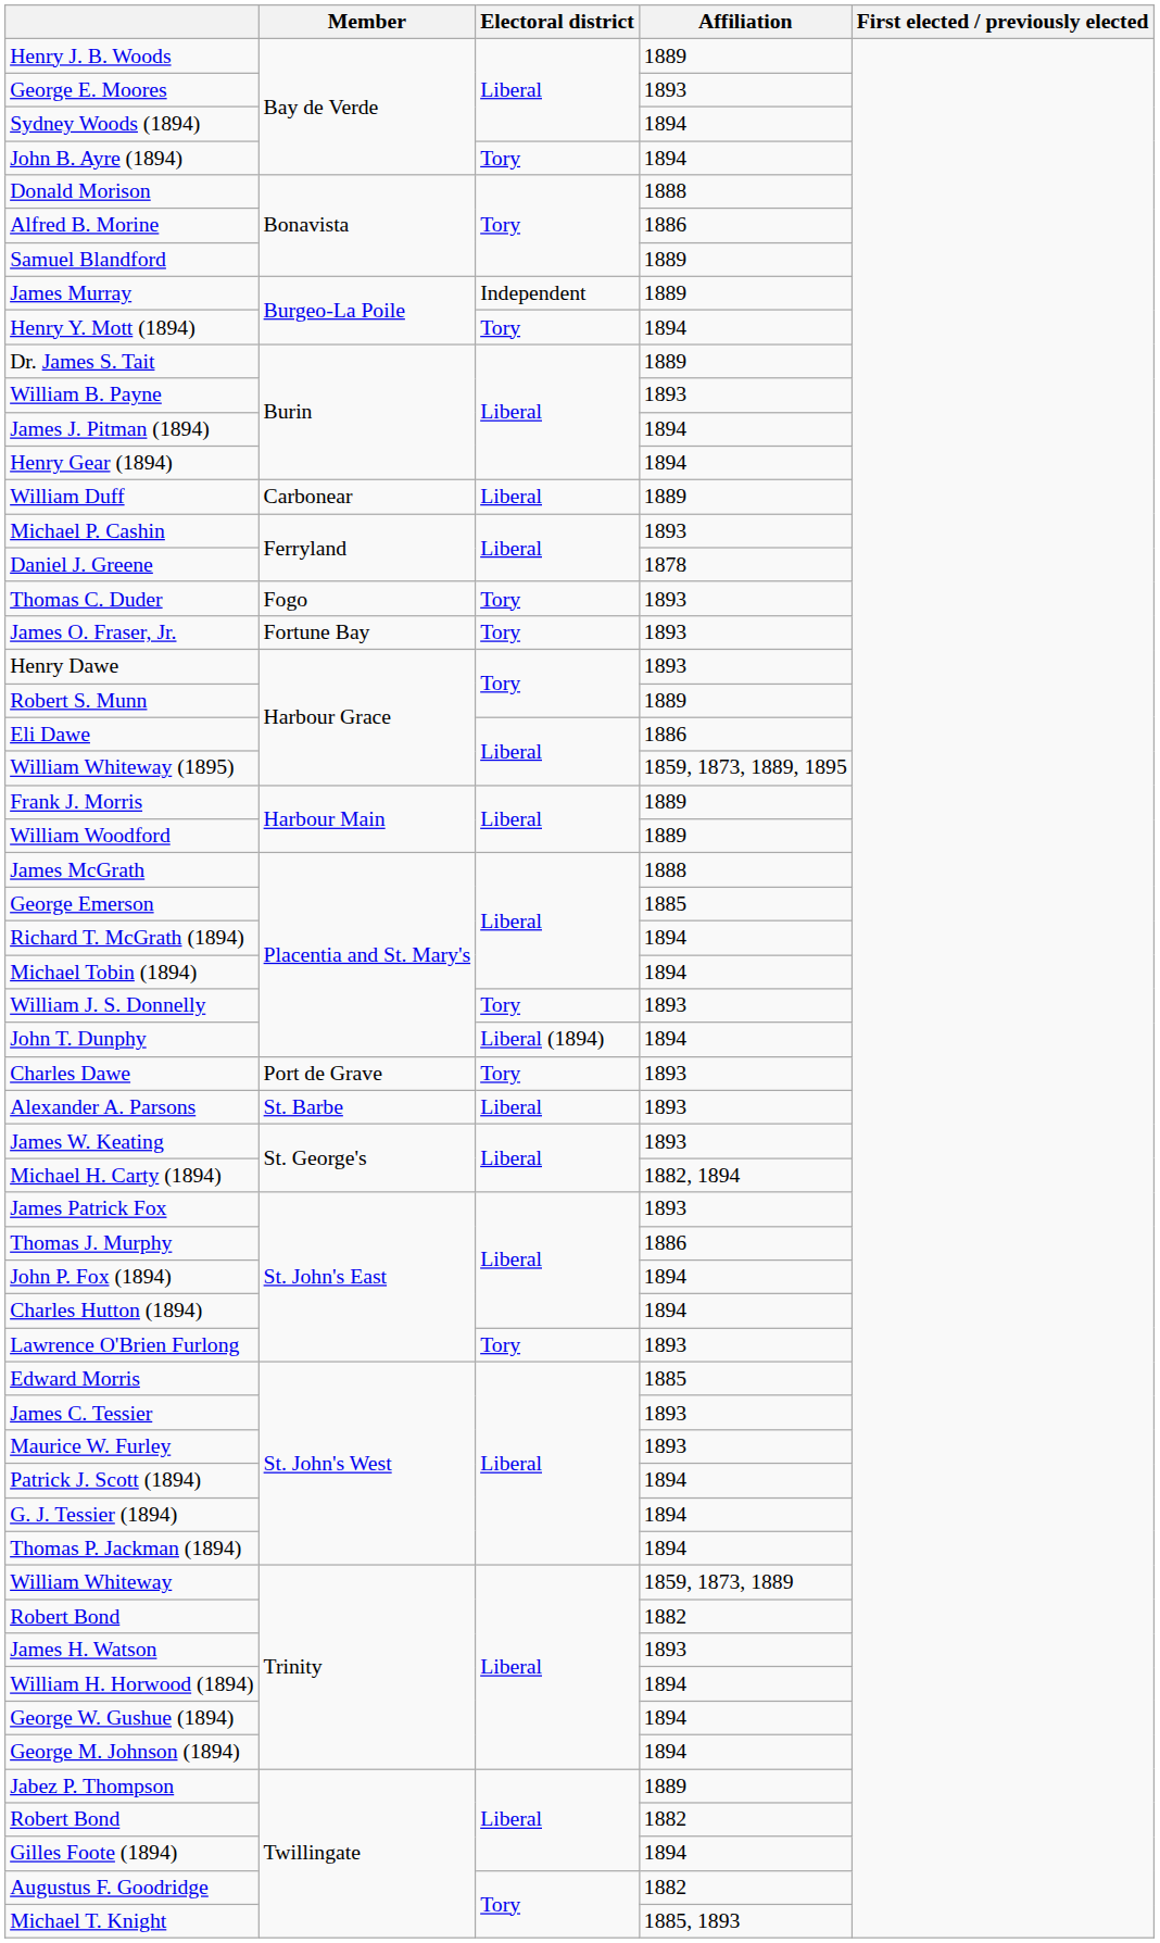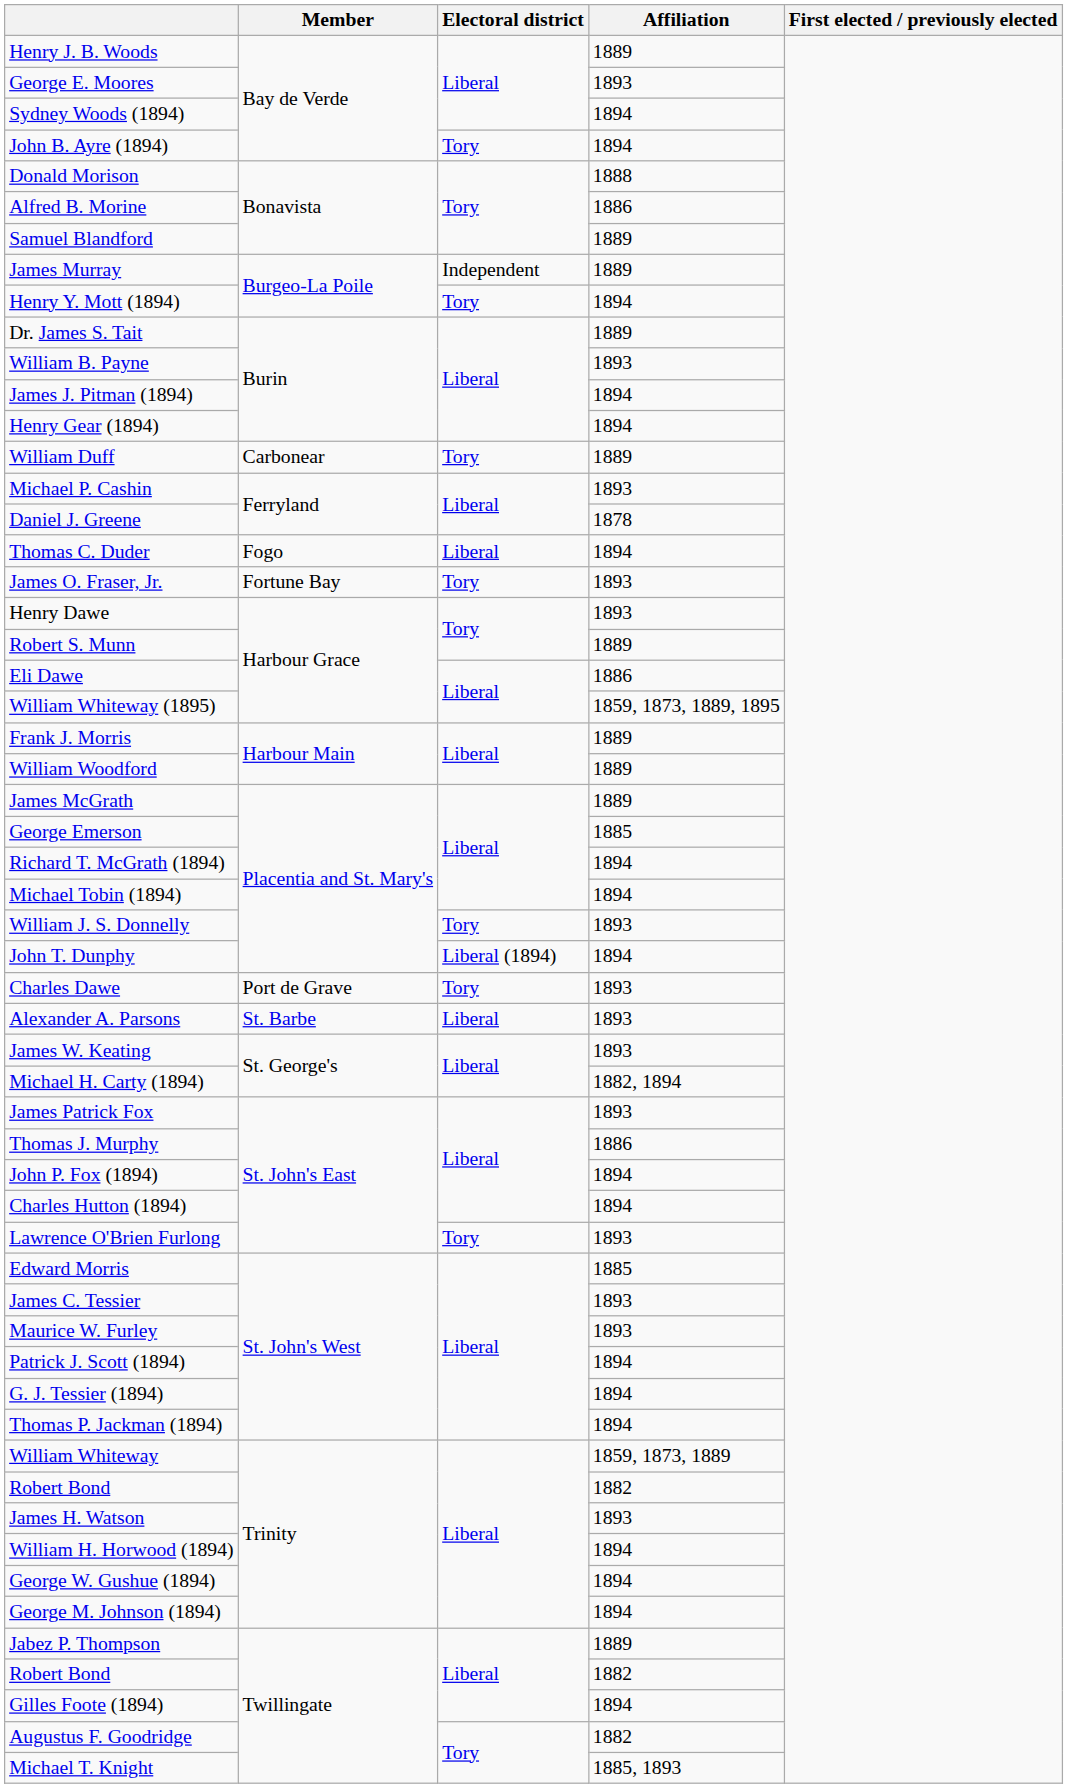 <table class="wikitable sortable">
 <tr>
 <th></th>
 <th>Member</th>
 <th>Electoral district</th>
 <th>Affiliation</th>
 <th>First elected / previously elected</th>
 </tr>
 <tr>
 <td><a href='#'>Henry J. B. Woods</a></td>
 <td rowspan=4>Bay de Verde</td>
 <td rowspan=3><a href='#'>Liberal</a></td>
 <td>1889</td>
 </tr>
 <tr>
 <td><a href='#'>George E. Moores</a></td>
 <td>1893</td>
 </tr>
 <tr>
 <td><a href='#'>Sydney Woods</a> (1894)</td>
 <td>1894</td>
 </tr>
 <tr>
 <td><a href='#'>John B. Ayre</a> (1894)</td>
 <td><a href='#'>Tory</a></td>
 <td>1894</td>
 </tr>
 <tr>
 <td><a href='#'>Donald Morison</a></td>
 <td rowspan=3>Bonavista</td>
 <td rowspan=3><a href='#'>Tory</a></td>
 <td>1888</td>
 </tr>
 <tr>
 <td><a href='#'>Alfred B. Morine</a></td>
 <td>1886</td>
 </tr>
 <tr>
 <td><a href='#'>Samuel Blandford</a></td>
 <td>1889</td>
 </tr>
 <tr>
 <td><a href='#'>James Murray</a></td>
 <td rowspan=2><a href='#'>Burgeo-La Poile</a></td>
 <td>Independent</td>
 <td>1889</td>
 </tr>
 <tr>
 <td><a href='#'>Henry Y. Mott</a> (1894)</td>
 <td><a href='#'>Tory</a></td>
 <td>1894</td>
 </tr>
 <tr>
 <td>Dr. <a href='#'>James S. Tait</a></td>
 <td rowspan=4>Burin</td>
 <td rowspan=4><a href='#'>Liberal</a></td>
 <td>1889</td>
 </tr>
 <tr>
 <td><a href='#'>William B. Payne</a></td>
 <td>1893</td>
 </tr>
 <tr>
 <td><a href='#'>James J. Pitman</a> (1894)</td>
 <td>1894</td>
 </tr>
 <tr>
 <td><a href='#'>Henry Gear</a> (1894)</td>
 <td>1894</td>
 </tr>
 <tr>
 <td><a href='#'>William Duff</a></td>
 <td>Carbonear</td>
-<td><a href='#'>Liberal</a></td>
+<td><a href='#'>Tory</a></td>
 <td>1889</td>
 </tr>
 <tr>
 <td><a href='#'>Michael P. Cashin</a></td>
 <td rowspan=2>Ferryland</td>
 <td rowspan=2><a href='#'>Liberal</a></td>
 <td>1893</td>
 </tr>
 <tr>
 <td><a href='#'>Daniel J. Greene</a></td>
 <td>1878</td>
 </tr>
 <tr>
 <td><a href='#'>Thomas C. Duder</a></td>
 <td>Fogo</td>
-<td><a href='#'>Tory</a></td>
-<td>1893</td>
+<td><a href='#'>Liberal</a></td>
+<td>1894</td>
 </tr>
 <tr>
 <td><a href='#'>James O. Fraser, Jr.</a></td>
 <td>Fortune Bay</td>
 <td><a href='#'>Tory</a></td>
 <td>1893</td>
 </tr>
 <tr>
 <td>Henry Dawe</td>
 <td rowspan=4>Harbour Grace</td>
 <td rowspan=2><a href='#'>Tory</a></td>
 <td>1893</td>
 </tr>
 <tr>
 <td><a href='#'>Robert S. Munn</a></td>
 <td>1889</td>
 </tr>
 <tr>
 <td><a href='#'>Eli Dawe</a></td>
 <td rowspan=2><a href='#'>Liberal</a></td>
 <td>1886</td>
 </tr>
 <tr>
 <td><a href='#'>William Whiteway</a> (1895)</td>
 <td>1859, 1873, 1889, 1895</td>
 </tr>
 <tr>
 <td><a href='#'>Frank J. Morris</a></td>
 <td rowspan=2><a href='#'>Harbour Main</a></td>
 <td rowspan=2><a href='#'>Liberal</a></td>
 <td>1889</td>
 </tr>
 <tr>
 <td><a href='#'>William Woodford</a></td>
 <td>1889</td>
 </tr>
 <tr>
 <td><a href='#'>James McGrath</a></td>
 <td rowspan=6><a href='#'>Placentia and St. Mary's</a></td>
 <td rowspan=4><a href='#'>Liberal</a></td>
-<td>1888</td>
+<td>1889</td>
 </tr>
 <tr>
 <td><a href='#'>George Emerson</a></td>
 <td>1885</td>
 </tr>
 <tr>
 <td><a href='#'>Richard T. McGrath</a> (1894)</td>
 <td>1894</td>
 </tr>
 <tr>
 <td><a href='#'>Michael Tobin</a> (1894)</td>
 <td>1894</td>
 </tr>
 <tr>
 <td><a href='#'>William J. S. Donnelly</a></td>
 <td><a href='#'>Tory</a></td>
 <td>1893</td>
 </tr>
 <tr>
 <td><a href='#'>John T. Dunphy</a></td>
 <td><a href='#'>Liberal</a> (1894)</td>
 <td>1894</td>
 </tr>
 <tr>
 <td><a href='#'>Charles Dawe</a></td>
 <td>Port de Grave</td>
 <td><a href='#'>Tory</a></td>
 <td>1893</td>
 </tr>
 <tr>
 <td><a href='#'>Alexander A. Parsons</a></td>
 <td><a href='#'>St. Barbe</a></td>
 <td><a href='#'>Liberal</a></td>
 <td>1893</td>
 </tr>
 <tr>
 <td><a href='#'>James W. Keating</a></td>
 <td rowspan=2>St. George's</td>
 <td rowspan=2><a href='#'>Liberal</a></td>
 <td>1893</td>
 </tr>
 <tr>
 <td><a href='#'>Michael H. Carty</a> (1894)</td>
 <td>1882, 1894</td>
 </tr>
 <tr>
 <td><a href='#'>James Patrick Fox</a></td>
 <td rowspan=5><a href='#'>St. John's East</a></td>
 <td rowspan=4><a href='#'>Liberal</a></td>
 <td>1893</td>
 </tr>
 <tr>
 <td><a href='#'>Thomas J. Murphy</a></td>
 <td>1886</td>
 </tr>
 <tr>
 <td><a href='#'>John P. Fox</a> (1894)</td>
 <td>1894</td>
 </tr>
 <tr>
 <td><a href='#'>Charles Hutton</a> (1894)</td>
 <td>1894</td>
 </tr>
 <tr>
 <td><a href='#'>Lawrence O'Brien Furlong</a></td>
 <td><a href='#'>Tory</a></td>
 <td>1893</td>
 </tr>
 <tr>
 <td><a href='#'>Edward Morris</a></td>
 <td rowspan=6><a href='#'>St. John's West</a></td>
 <td rowspan=6><a href='#'>Liberal</a></td>
 <td>1885</td>
 </tr>
 <tr>
 <td><a href='#'>James C. Tessier</a></td>
 <td>1893</td>
 </tr>
 <tr>
 <td><a href='#'>Maurice W. Furley</a></td>
 <td>1893</td>
 </tr>
 <tr>
 <td><a href='#'>Patrick J. Scott</a> (1894)</td>
 <td>1894</td>
 </tr>
 <tr>
 <td><a href='#'>G. J. Tessier</a> (1894)</td>
 <td>1894</td>
 </tr>
 <tr>
 <td><a href='#'>Thomas P. Jackman</a> (1894)</td>
 <td>1894</td>
 </tr>
 <tr>
 <td><a href='#'>William Whiteway</a></td>
 <td rowspan=6>Trinity</td>
 <td rowspan=6><a href='#'>Liberal</a></td>
 <td>1859, 1873, 1889</td>
 </tr>
 <tr>
 <td><a href='#'>Robert Bond</a></td>
 <td>1882</td>
 </tr>
 <tr>
 <td><a href='#'>James H. Watson</a></td>
 <td>1893</td>
 </tr>
 <tr>
 <td><a href='#'>William H. Horwood</a> (1894)</td>
 <td>1894</td>
 </tr>
 <tr>
 <td><a href='#'>George W. Gushue</a> (1894)</td>
 <td>1894</td>
 </tr>
 <tr>
 <td><a href='#'>George M. Johnson</a> (1894)</td>
 <td>1894</td>
 </tr>
 <tr>
 <td><a href='#'>Jabez P. Thompson</a></td>
 <td rowspan=5>Twillingate</td>
 <td rowspan=3><a href='#'>Liberal</a></td>
 <td>1889</td>
 </tr>
 <tr>
 <td><a href='#'>Robert Bond</a></td>
 <td>1882</td>
 </tr>
 <tr>
 <td><a href='#'>Gilles Foote</a> (1894)</td>
 <td>1894</td>
 </tr>
 <tr>
 <td><a href='#'>Augustus F. Goodridge</a></td>
 <td rowspan=2><a href='#'>Tory</a></td>
 <td>1882</td>
 </tr>
 <tr>
 <td><a href='#'>Michael T. Knight</a></td>
 <td>1885, 1893</td>
 </tr>
 </table>
